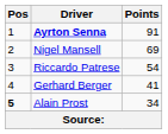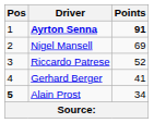 <table class="wikitable" style="font-size: 95%;">
 <tr>
 <th>Pos</th>
 <th>Driver</th>
 <th>Points</th>
 </tr>
 <tr>
 <td>1</td>
 <td> <strong><a href='#'>Ayrton Senna</a></strong></td>
-<td align="right">91</td>
+<td align="right"><strong>91</strong></td>
 </tr>
 <tr>
 <td>2</td>
 <td> <a href='#'>Nigel Mansell</a></td>
 <td align="right">69</td>
 </tr>
 <tr>
 <td>3</td>
 <td> <a href='#'>Riccardo Patrese</a></td>
-<td align="right">54</td>
+<td align="right">52</td>
 </tr>
 <tr>
 <td>4</td>
 <td> <a href='#'>Gerhard Berger</a></td>
 <td align="right">41</td>
 </tr>
 <tr>
 <td><strong>5</strong></td>
 <td> <a href='#'>Alain Prost</a></td>
 <td align="right">34</td>
 </tr>
 <tr>
 <th colspan=4>Source: </th>
 </tr>
 </table>
